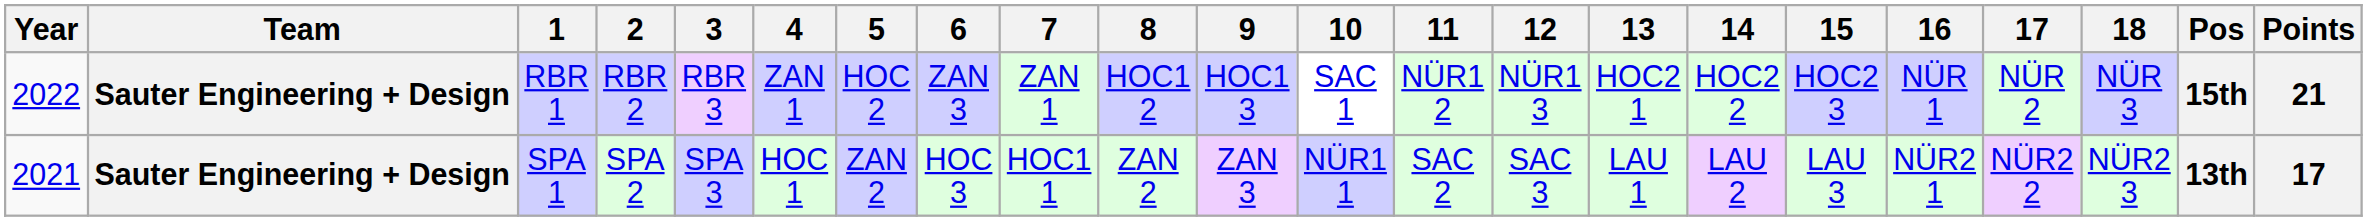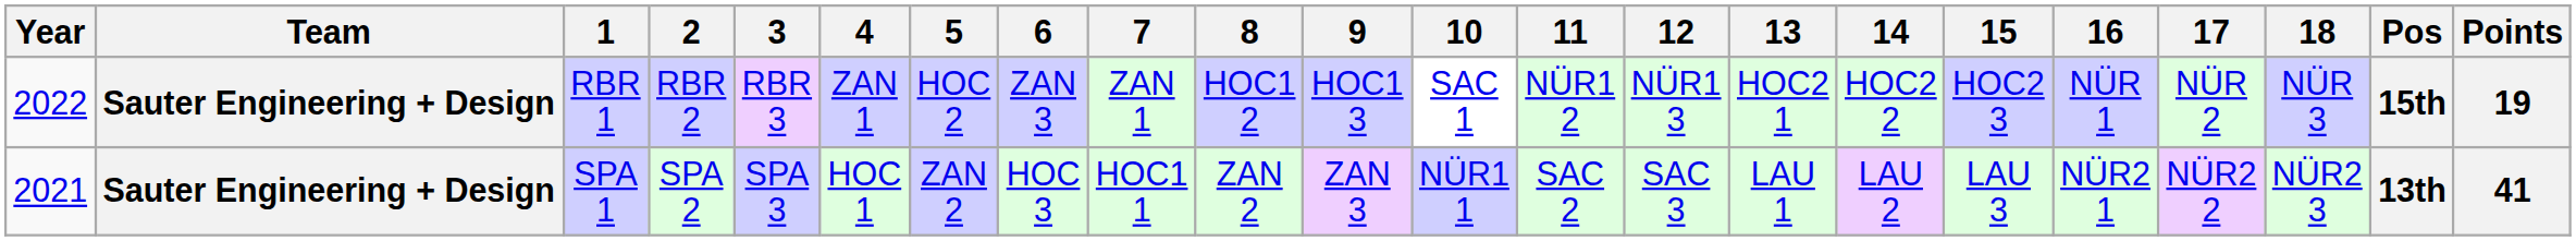 <table class="wikitable" style="text-align:center; font-size:85%">
 <tr>
 <th>Year</th>
 <th>Team</th>
 <th>1</th>
 <th>2</th>
 <th>3</th>
 <th>4</th>
 <th>5</th>
 <th>6</th>
 <th>7</th>
 <th>8</th>
 <th>9</th>
 <th>10</th>
 <th>11</th>
 <th>12</th>
 <th>13</th>
 <th>14</th>
 <th>15</th>
 <th>16</th>
 <th>17</th>
 <th>18</th>
 <th>Pos</th>
 <th>Points</th>
 </tr>
 <tr>
 <td><a href='#'>2022</a></td>
 <th nowrap>Sauter Engineering + Design</th>
 <td style="background:#CFCFFF;"><a href='#'>RBR<br>1</a><br></td>
 <td style="background:#CFCFFF;"><a href='#'>RBR<br>2</a><br></td>
 <td style="background:#EFCFFF;"><a href='#'>RBR<br>3</a><br></td>
 <td style="background:#CFCFFF;"><a href='#'>ZAN<br>1</a><br></td>
 <td style="background:#CFCFFF;"><a href='#'>HOC<br>2</a><br></td>
 <td style="background:#CFCFFF;"><a href='#'>ZAN<br>3</a><br></td>
 <td style="background:#DFFFDF;"><a href='#'>ZAN<br>1</a><br></td>
 <td style="background:#CFCFFF;"><a href='#'>HOC1<br>2</a><br></td>
 <td style="background:#CFCFFF;"><a href='#'>HOC1<br>3</a><br></td>
 <td style="background:#FFFFFF;"><a href='#'>SAC<br>1</a><br></td>
 <td style="background:#DFFFDF;"><a href='#'>NÜR1<br>2</a><br></td>
 <td style="background:#DFFFDF;"><a href='#'>NÜR1<br>3</a><br></td>
 <td style="background:#DFFFDF;"><a href='#'>HOC2<br>1</a><br></td>
 <td style="background:#DFFFDF;"><a href='#'>HOC2<br>2</a><br></td>
 <td style="background:#CFCFFF;"><a href='#'>HOC2<br>3</a><br></td>
 <td style="background:#CFCFFF;"><a href='#'>NÜR<br>1</a><br></td>
 <td style="background:#DFFFDF;"><a href='#'>NÜR<br>2</a><br></td>
 <td style="background:#CFCFFF;"><a href='#'>NÜR<br>3</a><br></td>
 <th>15th</th>
-<th>21</th>
+<th>19</th>
 </tr>
 <tr>
 <td><a href='#'>2021</a></td>
 <th nowrap>Sauter Engineering + Design</th>
 <td style="background:#CFCFFF;"><a href='#'>SPA<br>1</a><br></td>
 <td style="background:#DFFFDF;"><a href='#'>SPA<br>2</a><br></td>
 <td style="background:#CFCFFF;"><a href='#'>SPA<br>3</a><br></td>
 <td style="background:#DFFFDF;"><a href='#'>HOC<br>1</a><br></td>
 <td style="background:#CFCFFF;"><a href='#'>ZAN<br>2</a><br></td>
 <td style="background:#DFFFDF;"><a href='#'>HOC<br>3</a><br></td>
 <td style="background:#DFFFDF;"><a href='#'>HOC1<br>1</a><br></td>
 <td style="background:#DFFFDF;"><a href='#'>ZAN<br>2</a><br></td>
 <td style="background:#EFCFFF;"><a href='#'>ZAN<br>3</a><br></td>
 <td style="background:#CFCFFF;"><a href='#'>NÜR1<br>1</a><br></td>
 <td style="background:#DFFFDF;"><a href='#'>SAC<br>2</a><br></td>
 <td style="background:#DFFFDF;"><a href='#'>SAC<br>3</a><br></td>
 <td style="background:#DFFFDF;"><a href='#'>LAU<br>1</a><br></td>
 <td style="background:#EFCFFF;"><a href='#'>LAU<br>2</a><br></td>
 <td style="background:#DFFFDF;"><a href='#'>LAU<br>3</a><br></td>
 <td style="background:#DFFFDF;"><a href='#'>NÜR2<br>1</a><br></td>
 <td style="background:#EFCFFF;"><a href='#'>NÜR2<br>2</a><br></td>
 <td style="background:#DFFFDF;"><a href='#'>NÜR2<br>3</a><br></td>
 <th>13th</th>
-<th>17</th>
+<th>41</th>
 </tr>
 </table>
